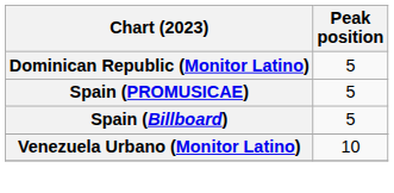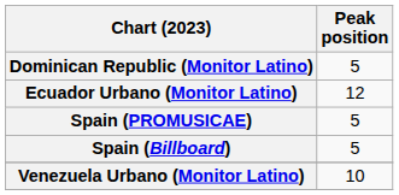 <table class="wikitable sortable plainrowheaders" style="text-align:center">
 <tr>
 <th scope="col">Chart (2023)</th>
 <th scope="col">Peak<br>position</th>
 </tr>
 <tr>
 <th scope="row">Dominican Republic (<a href='#'>Monitor Latino</a>)</th>
 <td>5</td>
+</tr>
+<tr>
+<th scope="row">Ecuador Urbano (<a href='#'>Monitor Latino</a>)</th>
+<td>12</td>
 </tr>
 <tr>
 <th scope="row">Spain (<a href='#'>PROMUSICAE</a>)</th>
 <td>5</td>
 </tr>
 <tr>
 <th scope="row">Spain (<em><a href='#'>Billboard</a></em>)</th>
 <td>5</td>
 </tr>
 <tr>
 </tr>
 <tr>
 </tr>
 <tr>
 <th scope="row">Venezuela Urbano (<a href='#'>Monitor Latino</a>)</th>
 <td>10</td>
 </tr>
 <tr>
 </tr>
 </table>
